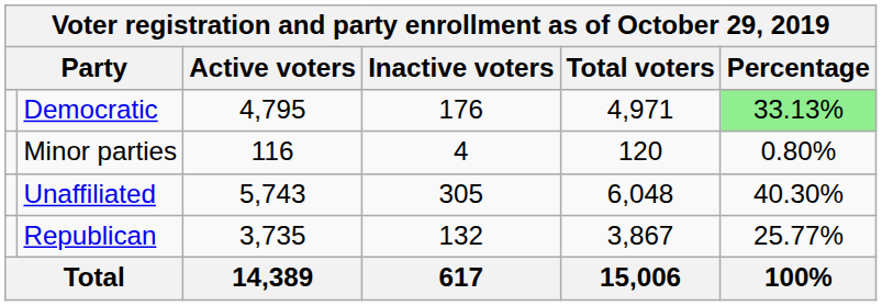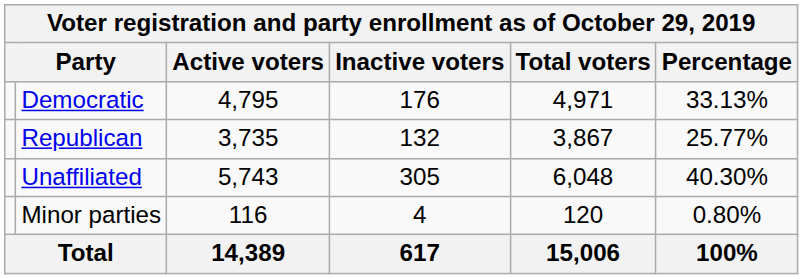 <table class=wikitable>
 <tr>
 <th colspan = 6>Voter registration and party enrollment as of October 29, 2019</th>
 </tr>
 <tr>
 <th colspan = 2>Party</th>
 <th>Active voters</th>
 <th>Inactive voters</th>
 <th>Total voters</th>
 <th>Percentage</th>
 </tr>
 <tr>
 <td></td>
 <td><a href='#'>Democratic</a></td>
 <td align = center>4,795</td>
 <td align = center>176</td>
 <td align = center>4,971</td>
-<td align = center style="background: lightgreen;">33.13%</td>
+<td align = center>33.13%</td>
 </tr>
 <tr>
 <td></td>
-<td>Minor parties</td>
-<td align = center>116</td>
-<td align = center>4</td>
-<td align = center>120</td>
-<td align = center>0.80%</td>
+<td><a href='#'>Republican</a></td>
+<td align = center>3,735</td>
+<td align = center>132</td>
+<td align = center>3,867</td>
+<td align = center>25.77%</td>
 </tr>
 <tr>
 <td></td>
 <td><a href='#'>Unaffiliated</a></td>
 <td align = center>5,743</td>
 <td align = center>305</td>
 <td align = center>6,048</td>
 <td align = center>40.30%</td>
 </tr>
 <tr>
 <td></td>
-<td><a href='#'>Republican</a></td>
-<td align = center>3,735</td>
-<td align = center>132</td>
-<td align = center>3,867</td>
-<td align = center>25.77%</td>
+<td>Minor parties</td>
+<td align = center>116</td>
+<td align = center>4</td>
+<td align = center>120</td>
+<td align = center>0.80%</td>
 </tr>
 <tr>
 <th colspan = 2>Total</th>
 <th align = center>14,389</th>
 <th align = center>617</th>
 <th align = center>15,006</th>
 <th align = center>100%</th>
 </tr>
 </table>
